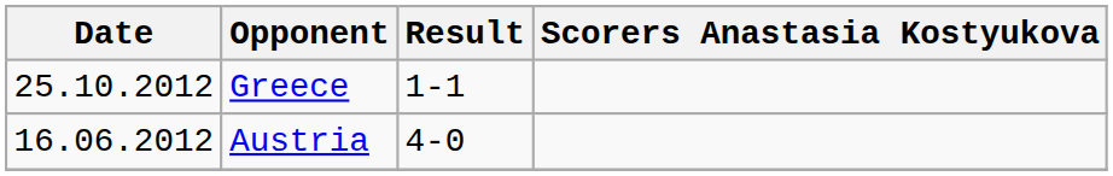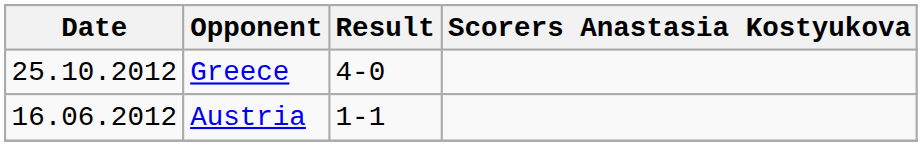 <table class="wikitable">
 <tr>
 <th>Date</th>
 <th>Opponent</th>
 <th>Result</th>
 <th>Scorers Anastasia Kostyukova</th>
 </tr>
 <tr>
 <td>25.10.2012</td>
 <td> <a href='#'>Greece</a></td>
-<td>1-1</td>
+<td>4-0</td>
 <td> </td>
 </tr>
 <tr>
 <td>16.06.2012</td>
 <td> <a href='#'>Austria</a></td>
-<td>4-0</td>
+<td>1-1</td>
 <td> </td>
 </tr>
 <tr>
 </tr>
 </table>
